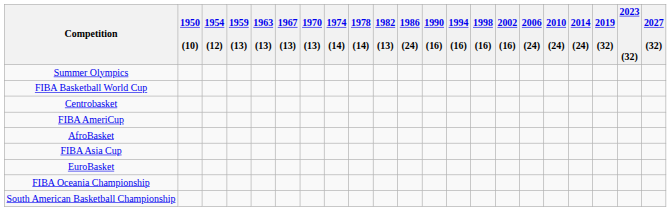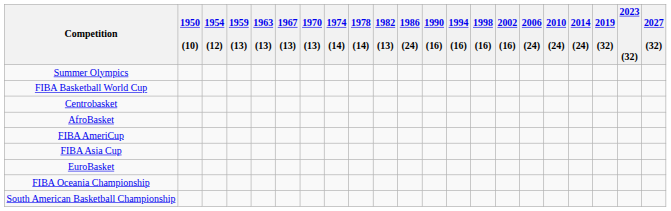 <table class=wikitable style="text-align:center">
 <tr>
 <th>Competition</th>
 <th><a href='#'>1950</a><br><br>(10)</th>
 <th><a href='#'>1954</a><br><br>(12)</th>
 <th><a href='#'>1959</a><br><br>(13)</th>
 <th><a href='#'>1963</a><br><br>(13)</th>
 <th><a href='#'>1967</a><br><br>(13)</th>
 <th><a href='#'>1970</a><br><br>(13)</th>
 <th><a href='#'>1974</a><br><br>(14)</th>
 <th><a href='#'>1978</a><br><br>(14)</th>
 <th><a href='#'>1982</a><br><br>(13)</th>
 <th><a href='#'>1986</a><br><br>(24)</th>
 <th><a href='#'>1990</a><br><br>(16)</th>
 <th><a href='#'>1994</a><br><br>(16)</th>
 <th><a href='#'>1998</a><br><br>(16)</th>
 <th><a href='#'>2002</a><br><br>(16)</th>
 <th><a href='#'>2006</a><br><br>(24)</th>
 <th><a href='#'>2010</a><br><br>(24)</th>
 <th><a href='#'>2014</a><br><br>(24)</th>
 <th><a href='#'>2019</a><br><br>(32)</th>
 <th><a href='#'>2023</a><br><br><br><br>(32)</th>
 <th><a href='#'>2027</a><br><br>(32)</th>
 </tr>
 <tr>
 <td><a href='#'>Summer Olympics</a></td>
 <td></td>
 <td></td>
 <td></td>
 <td></td>
 <td></td>
 <td></td>
 <td></td>
 <td></td>
 <td></td>
 <td></td>
 <td></td>
 <td></td>
 <td></td>
 <td></td>
 <td></td>
 <td></td>
 <td></td>
 <td></td>
 <td></td>
 <td></td>
 </tr>
 <tr>
 <td><a href='#'>FIBA Basketball World Cup</a></td>
 <td></td>
 <td></td>
 <td></td>
 <td></td>
 <td></td>
 <td></td>
 <td></td>
 <td></td>
 <td></td>
 <td></td>
 <td></td>
 <td></td>
 <td></td>
 <td></td>
 <td></td>
 <td></td>
 <td></td>
 <td></td>
 <td></td>
 <td></td>
 </tr>
 <tr>
 <td><a href='#'>Centrobasket</a></td>
 <td></td>
 <td></td>
 <td></td>
 <td></td>
 <td></td>
 <td></td>
 <td></td>
 <td></td>
 <td></td>
 <td></td>
 <td></td>
 <td></td>
 <td></td>
 <td></td>
 <td></td>
 <td></td>
 <td></td>
 <td></td>
 <td></td>
 <td></td>
 </tr>
 <tr>
-<td><a href='#'>FIBA AmeriCup</a></td>
+<td><a href='#'>AfroBasket</a></td>
 <td></td>
 <td></td>
 <td></td>
 <td></td>
 <td></td>
 <td></td>
 <td></td>
 <td></td>
 <td></td>
 <td></td>
 <td></td>
 <td></td>
 <td></td>
 <td></td>
 <td></td>
 <td></td>
 <td></td>
 <td></td>
 <td></td>
 <td></td>
 </tr>
 <tr>
-<td><a href='#'>AfroBasket</a></td>
+<td><a href='#'>FIBA AmeriCup</a></td>
 <td></td>
 <td></td>
 <td></td>
 <td></td>
 <td></td>
 <td></td>
 <td></td>
 <td></td>
 <td></td>
 <td></td>
 <td></td>
 <td></td>
 <td></td>
 <td></td>
 <td></td>
 <td></td>
 <td></td>
 <td></td>
 <td></td>
 <td></td>
 </tr>
 <tr>
 <td><a href='#'>FIBA Asia Cup</a></td>
 <td></td>
 <td></td>
 <td></td>
 <td></td>
 <td></td>
 <td></td>
 <td></td>
 <td></td>
 <td></td>
 <td></td>
 <td></td>
 <td></td>
 <td></td>
 <td></td>
 <td></td>
 <td></td>
 <td></td>
 <td></td>
 <td></td>
 <td></td>
 </tr>
 <tr>
 <td><a href='#'>EuroBasket</a></td>
 <td></td>
 <td></td>
 <td></td>
 <td></td>
 <td></td>
 <td></td>
 <td></td>
 <td></td>
 <td></td>
 <td></td>
 <td></td>
 <td></td>
 <td></td>
 <td></td>
 <td></td>
 <td></td>
 <td></td>
 <td></td>
 <td></td>
 <td></td>
 </tr>
 <tr>
 <td><a href='#'>FIBA Oceania Championship</a></td>
 <td></td>
 <td></td>
 <td></td>
 <td></td>
 <td></td>
 <td></td>
 <td></td>
 <td></td>
 <td></td>
 <td></td>
 <td></td>
 <td></td>
 <td></td>
 <td></td>
 <td></td>
 <td></td>
 <td></td>
 <td></td>
 <td></td>
 <td></td>
 </tr>
 <tr>
 <td><a href='#'>South American Basketball Championship</a></td>
 <td></td>
 <td></td>
 <td></td>
 <td></td>
 <td></td>
 <td></td>
 <td></td>
 <td></td>
 <td></td>
 <td></td>
 <td></td>
 <td></td>
 <td></td>
 <td></td>
 <td></td>
 <td></td>
 <td></td>
 <td></td>
 <td></td>
 <td></td>
 </tr>
 </table>
